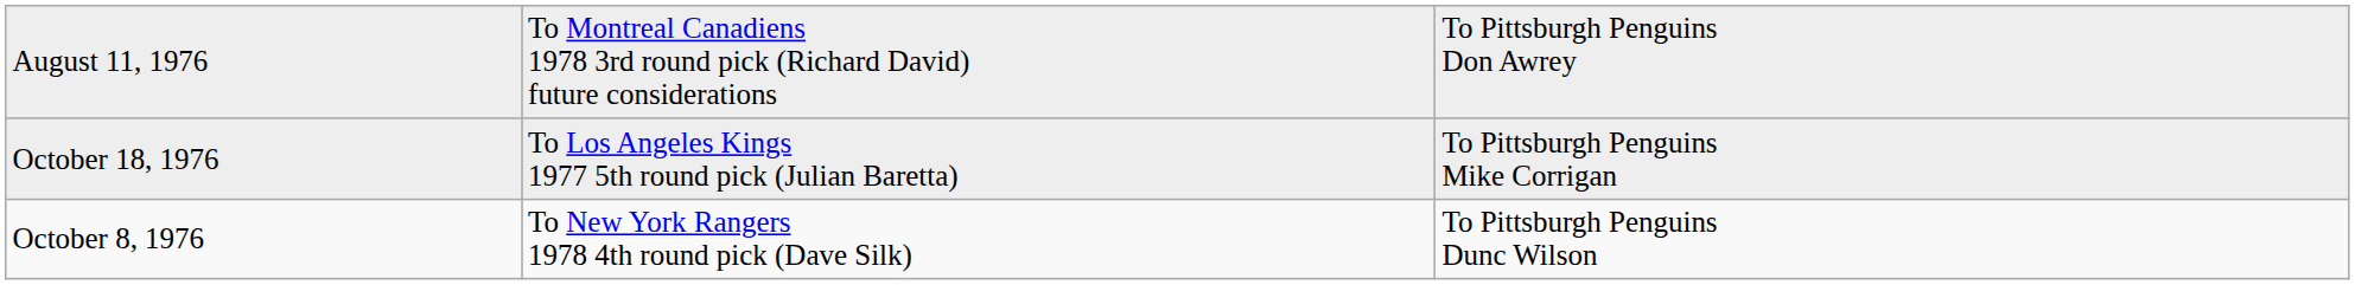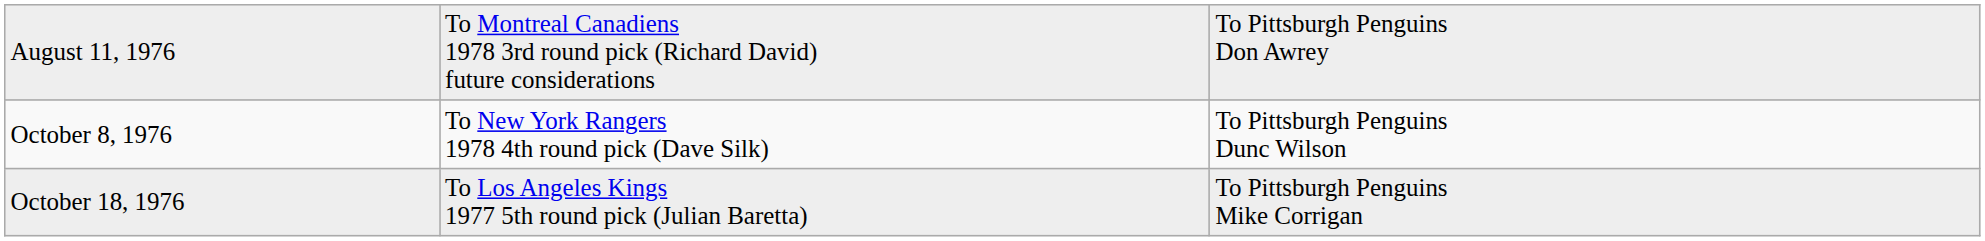 <table class="wikitable" style="border:1px solid #999999; width:80%;">
 <tr bgcolor="eeeeee">
 <td style='width:22%;'>August 11, 1976</td>
 <td style='width:39%;' valign='top'>To <a href='#'>Montreal Canadiens</a><br>1978 3rd round pick (Richard David) <br>future considerations</td>
 <td style='width:39%;' valign='top'>To Pittsburgh Penguins<br>Don Awrey</td>
 </tr>
+<tr>
+<td style='width:22%;'>October 8, 1976</td>
+<td style='width:39%;' valign='top'>To <a href='#'>New York Rangers</a><br>1978 4th round pick (Dave Silk)</td>
+<td style='width:39%;' valign='top'>To Pittsburgh Penguins<br>Dunc Wilson</td>
+</tr>
 <tr bgcolor="eeeeee">
 <td style='width:22%;'>October 18, 1976</td>
 <td style='width:39%;' valign='top'>To <a href='#'>Los Angeles Kings</a><br>1977 5th round pick (Julian Baretta)</td>
 <td style='width:39%;' valign='top'>To Pittsburgh Penguins<br>Mike Corrigan</td>
 </tr>
-<tr>
-<td style='width:22%;'>October 8, 1976</td>
-<td style='width:39%;' valign='top'>To <a href='#'>New York Rangers</a><br>1978 4th round pick (Dave Silk)</td>
-<td style='width:39%;' valign='top'>To Pittsburgh Penguins<br>Dunc Wilson</td>
-</tr>
 </table>
